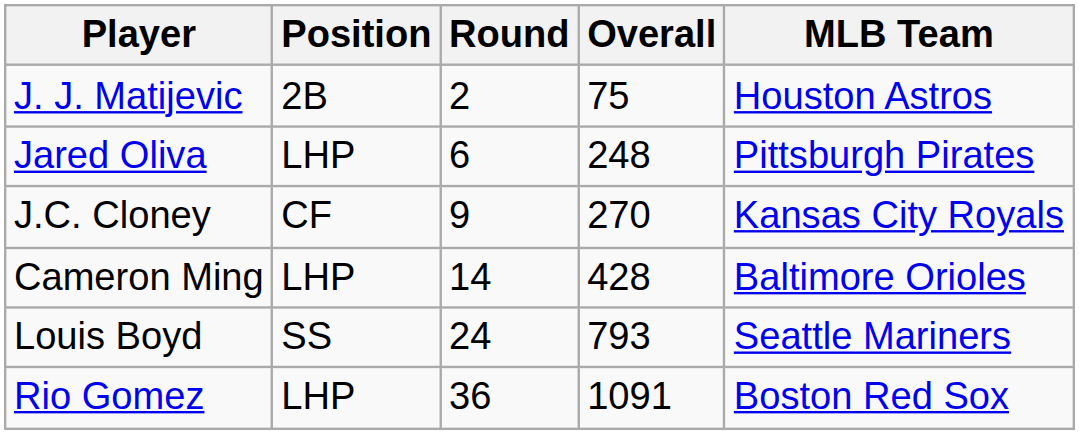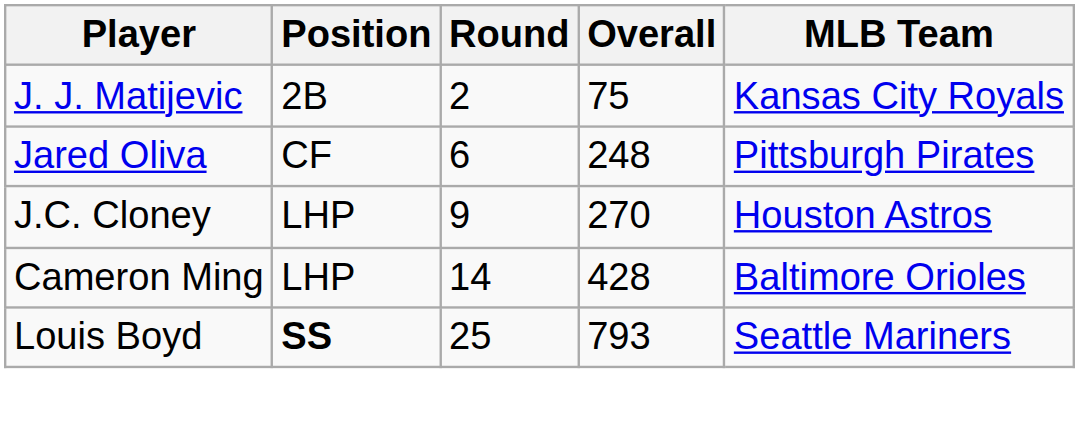 <table class="wikitable">
 <tr>
 <th>Player</th>
 <th>Position</th>
 <th>Round</th>
 <th>Overall</th>
 <th>MLB Team</th>
 </tr>
 <tr>
 <td><a href='#'>J. J. Matijevic</a></td>
 <td>2B</td>
 <td>2</td>
 <td>75</td>
-<td><a href='#'>Houston Astros</a></td>
+<td><a href='#'>Kansas City Royals</a></td>
 </tr>
 <tr>
 <td><a href='#'>Jared Oliva</a></td>
-<td>LHP</td>
+<td>CF</td>
 <td>6</td>
 <td>248</td>
 <td><a href='#'>Pittsburgh Pirates</a></td>
 </tr>
 <tr>
 <td>J.C. Cloney</td>
-<td>CF</td>
+<td>LHP</td>
 <td>9</td>
 <td>270</td>
-<td><a href='#'>Kansas City Royals</a></td>
+<td><a href='#'>Houston Astros</a></td>
 </tr>
 <tr>
 <td>Cameron Ming</td>
 <td>LHP</td>
 <td>14</td>
 <td>428</td>
 <td><a href='#'>Baltimore Orioles</a></td>
 </tr>
 <tr>
 <td>Louis Boyd</td>
-<td>SS</td>
-<td>24</td>
+<td><strong>SS</strong></td>
+<td>25</td>
 <td>793</td>
 <td><a href='#'>Seattle Mariners</a></td>
 </tr>
-<tr>
-<td><a href='#'>Rio Gomez</a></td>
-<td>LHP</td>
-<td>36</td>
-<td>1091</td>
-<td><a href='#'>Boston Red Sox</a></td>
-</tr>
 </table>
